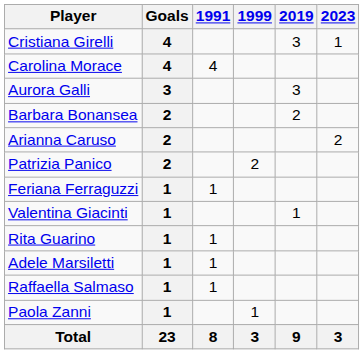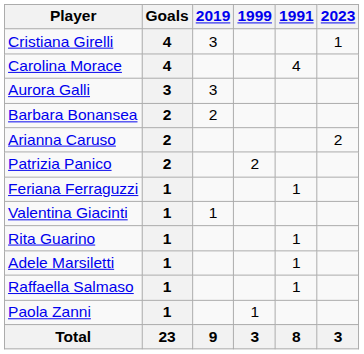 <table class="wikitable sortable">
 <tr>
 <th>Player</th>
 <th>Goals</th>
+<th><a href='#'>2019</a></th>
+<th><a href='#'>1999</a></th>
 <th><a href='#'>1991</a></th>
-<th><a href='#'>1999</a></th>
-<th><a href='#'>2019</a></th>
 <th><a href='#'>2023</a></th>
 </tr>
 <tr>
 <td><a href='#'>Cristiana Girelli</a></td>
 <th>4</th>
+<td align="center">3</td>
 <td></td>
 <td></td>
-<td align="center">3</td>
 <td align="center">1</td>
 </tr>
 <tr>
 <td><a href='#'>Carolina Morace</a></td>
 <th>4</th>
+<td></td>
+<td></td>
 <td align="center">4</td>
+<td></td>
+</tr>
+<tr>
+<td><a href='#'>Aurora Galli</a></td>
+<th>3</th>
+<td align="center">3</td>
 <td></td>
 <td></td>
 <td></td>
 </tr>
 <tr>
-<td><a href='#'>Aurora Galli</a></td>
-<th>3</th>
+<td><a href='#'>Barbara Bonansea</a></td>
+<th>2</th>
+<td align="center">2</td>
 <td></td>
 <td></td>
-<td align="center">3</td>
-<td></td>
-</tr>
-<tr>
-<td><a href='#'>Barbara Bonansea</a></td>
-<th>2</th>
-<td></td>
-<td></td>
-<td align="center">2</td>
 <td></td>
 </tr>
 <tr>
 <td><a href='#'>Arianna Caruso</a></td>
 <th>2</th>
 <td></td>
 <td></td>
 <td></td>
 <td align="center">2</td>
 </tr>
 <tr>
 <td><a href='#'>Patrizia Panico</a></td>
 <th>2</th>
 <td></td>
 <td align="center">2</td>
 <td></td>
 <td></td>
 </tr>
 <tr>
 <td><a href='#'>Feriana Ferraguzzi</a></td>
 <th>1</th>
+<td></td>
+<td></td>
+<td align="center">1</td>
+<td></td>
+</tr>
+<tr>
+<td><a href='#'>Valentina Giacinti</a></td>
+<th>1</th>
 <td align="center">1</td>
 <td></td>
 <td></td>
 <td></td>
 </tr>
 <tr>
-<td><a href='#'>Valentina Giacinti</a></td>
+<td><a href='#'>Rita Guarino</a></td>
 <th>1</th>
 <td></td>
 <td></td>
 <td align="center">1</td>
 <td></td>
 </tr>
 <tr>
-<td><a href='#'>Rita Guarino</a></td>
+<td><a href='#'>Adele Marsiletti</a></td>
 <th>1</th>
-<td align="center">1</td>
 <td></td>
 <td></td>
-<td></td>
-</tr>
-<tr>
-<td><a href='#'>Adele Marsiletti</a></td>
-<th>1</th>
 <td align="center">1</td>
-<td></td>
-<td></td>
 <td></td>
 </tr>
 <tr>
 <td><a href='#'>Raffaella Salmaso</a></td>
 <th>1</th>
-<td align="center">1</td>
 <td></td>
 <td></td>
+<td align="center">1</td>
 <td></td>
 </tr>
 <tr>
 <td><a href='#'>Paola Zanni</a></td>
 <th>1</th>
 <td></td>
 <td align="center">1</td>
 <td></td>
 <td></td>
 </tr>
 <tr>
 <th>Total</th>
 <th>23</th>
+<th>9</th>
+<th>3</th>
 <th>8</th>
-<th>3</th>
-<th>9</th>
 <th>3</th>
 </tr>
 </table>
